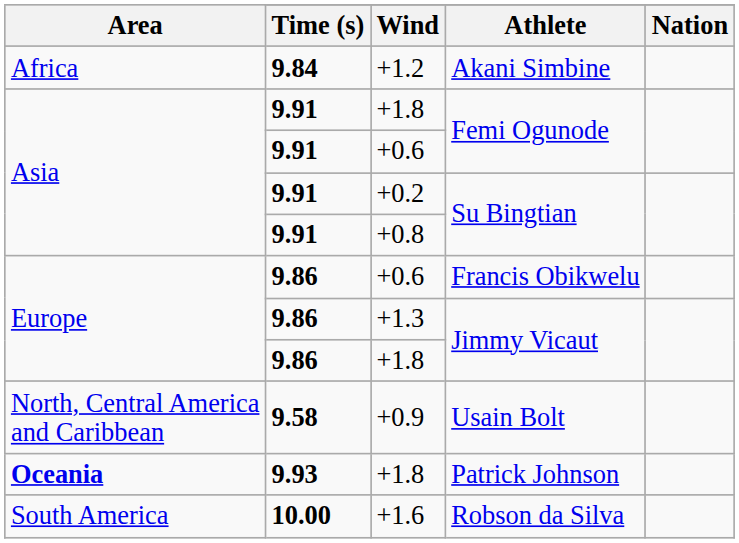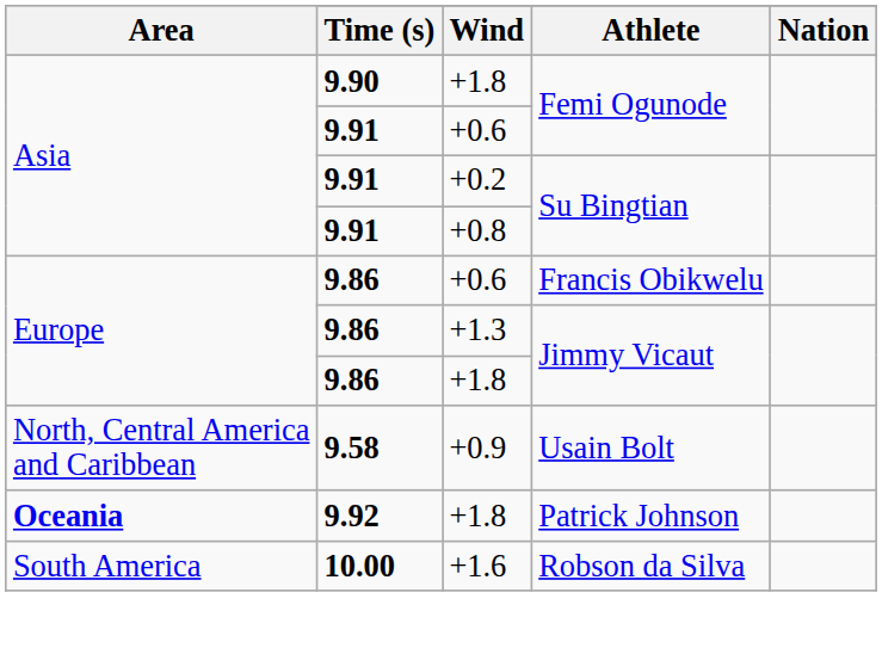 <table class="wikitable">
 <tr>
 <th rowspan=2>Area</th>
 </tr>
 <tr>
 <th>Time (s)</th>
 <th>Wind</th>
 <th>Athlete</th>
 <th>Nation</th>
 </tr>
 <tr>
-<td><a href='#'>Africa</a> </td>
-<td><strong>9.84</strong></td>
-<td>+1.2</td>
-<td><a href='#'>Akani Simbine</a></td>
-<td></td>
-</tr>
-<tr>
 <td rowspan="4"><a href='#'>Asia</a> </td>
-<td><strong>9.91</strong></td>
+<td><strong>9.90</strong></td>
 <td>+1.8</td>
 <td rowspan=2><a href='#'>Femi Ogunode</a></td>
 <td rowspan=2></td>
 </tr>
 <tr>
 <td><strong>9.91</strong></td>
 <td>+0.6</td>
 </tr>
 <tr>
 <td><strong>9.91</strong></td>
 <td>+0.2</td>
 <td rowspan=2><a href='#'>Su Bingtian</a></td>
 <td rowspan=2></td>
 </tr>
 <tr>
 <td><strong>9.91</strong></td>
 <td>+0.8</td>
 </tr>
 <tr>
 <td rowspan=3><a href='#'>Europe</a> </td>
 <td><strong>9.86</strong></td>
 <td>+0.6</td>
 <td><a href='#'>Francis Obikwelu</a></td>
 <td></td>
 </tr>
 <tr>
 <td><strong>9.86</strong></td>
 <td>+1.3</td>
 <td rowspan=2><a href='#'>Jimmy Vicaut</a></td>
 <td rowspan=2></td>
 </tr>
 <tr>
 <td><strong>9.86</strong></td>
 <td>+1.8</td>
 </tr>
 <tr>
 <td><a href='#'>North, Central America<br> and Caribbean</a> </td>
 <td><strong>9.58</strong> </td>
 <td>+0.9</td>
 <td><a href='#'>Usain Bolt</a></td>
 <td></td>
 </tr>
 <tr>
 <td><strong><a href='#'>Oceania</a> </strong></td>
-<td><strong>9.93</strong></td>
+<td><strong>9.92</strong></td>
 <td>+1.8</td>
 <td><a href='#'>Patrick Johnson</a></td>
 <td></td>
 </tr>
 <tr>
 <td><a href='#'>South America</a> </td>
 <td><strong>10.00</strong></td>
 <td>+1.6</td>
 <td><a href='#'>Robson da Silva</a></td>
 <td></td>
 </tr>
 </table>
